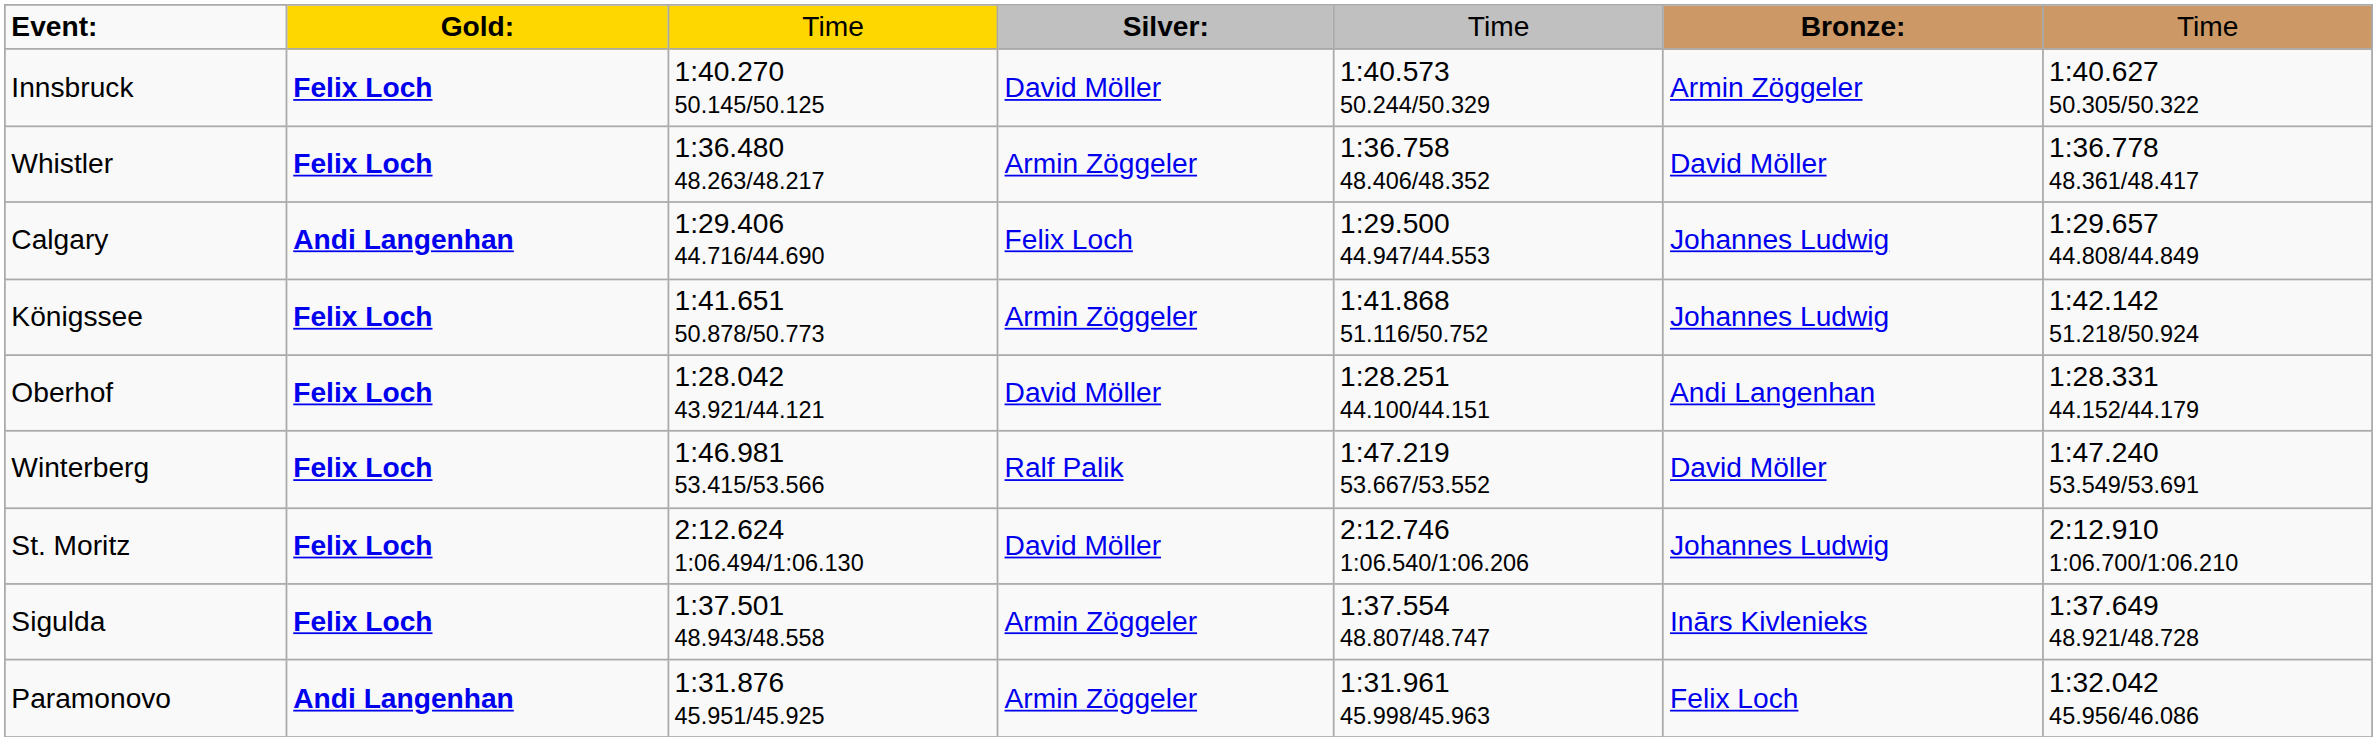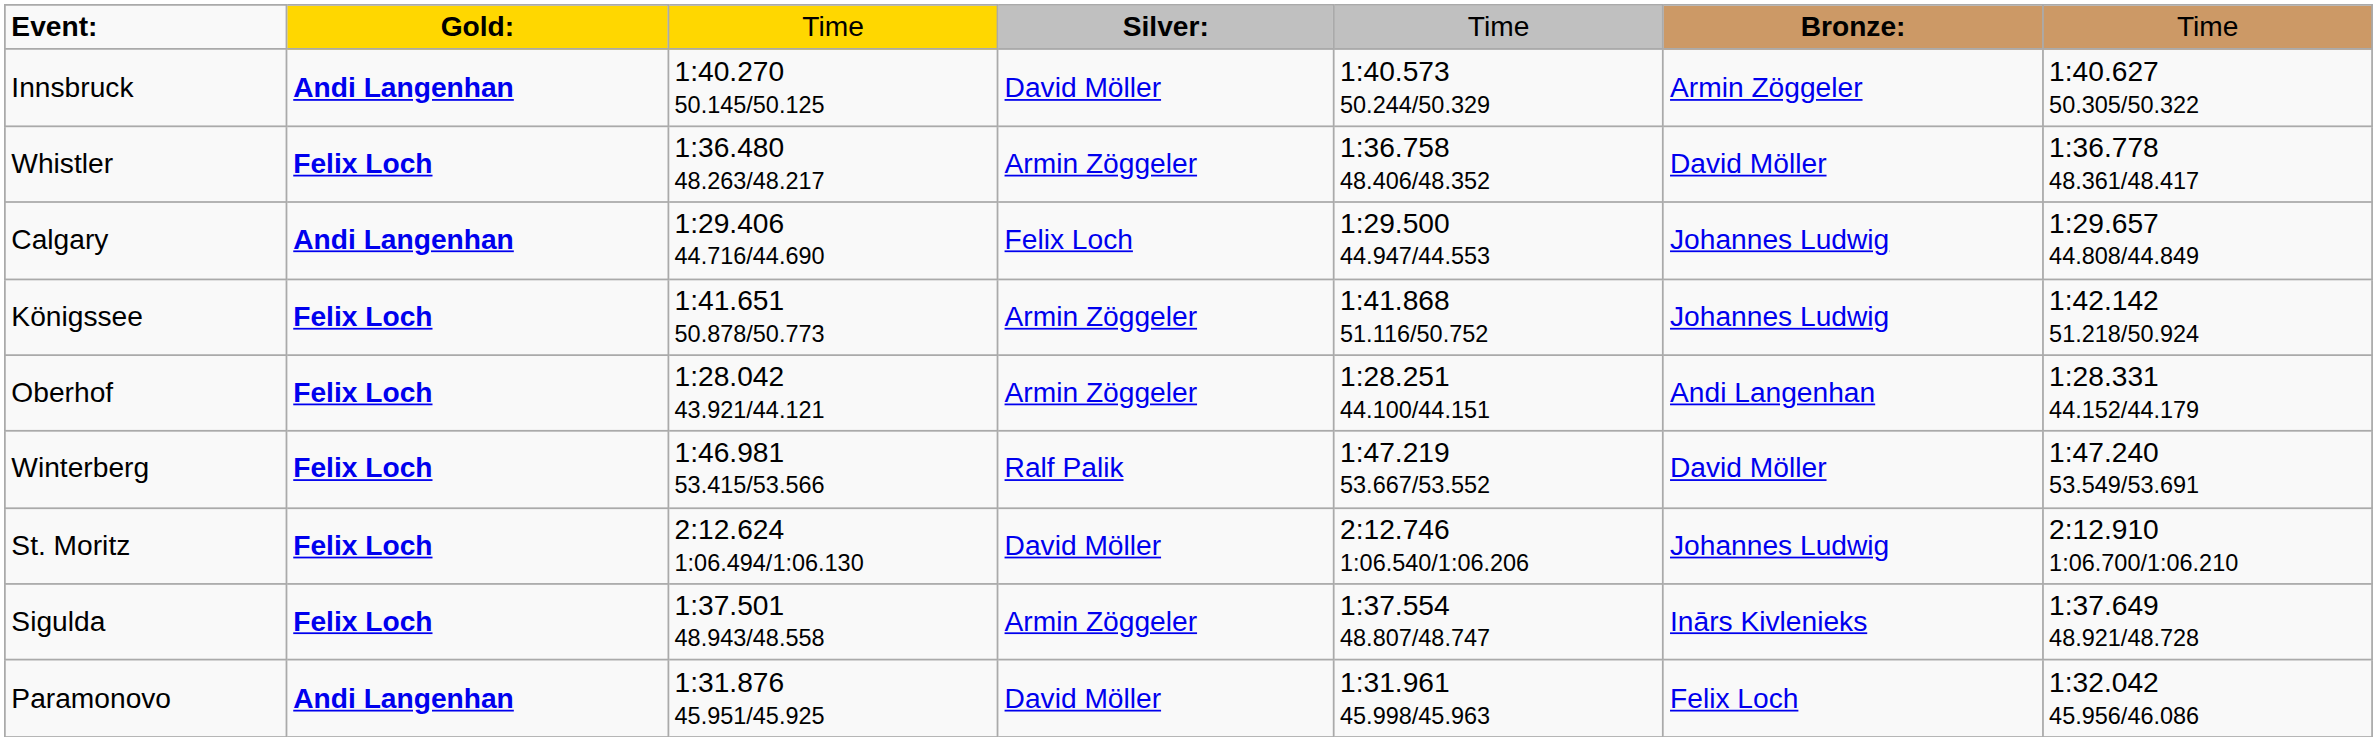 <table class="wikitable" style="width:85%;">
 <tr>
 <td><strong>Event:</strong></td>
 <td !  style="text-align:center; background:gold;"><strong>Gold:</strong></td>
 <td !  style="text-align:center; background:gold;">Time</td>
 <td !  style="text-align:center; background:silver;"><strong>Silver:</strong></td>
 <td !  style="text-align:center; background:silver;">Time</td>
 <td !  style="text-align:center; background:#c96;"><strong>Bronze:</strong></td>
 <td !  style="text-align:center; background:#c96;">Time</td>
 </tr>
 <tr>
 <td>Innsbruck</td>
-<td><strong><a href='#'>Felix Loch</a></strong><br><small></small></td>
+<td><strong><a href='#'>Andi Langenhan</a></strong><br><small></small></td>
 <td>1:40.270<br><small>50.145/50.125</small></td>
 <td><a href='#'>David Möller</a><br><small></small></td>
 <td>1:40.573<br><small>50.244/50.329</small></td>
 <td><a href='#'>Armin Zöggeler</a><br><small></small></td>
 <td>1:40.627<br><small>50.305/50.322</small></td>
 </tr>
 <tr>
 <td>Whistler</td>
 <td><strong><a href='#'>Felix Loch</a></strong><br><small></small></td>
 <td>1:36.480<br><small>48.263/48.217</small></td>
 <td><a href='#'>Armin Zöggeler</a><br><small></small></td>
 <td>1:36.758<br><small>48.406/48.352</small></td>
 <td><a href='#'>David Möller</a><br><small></small></td>
 <td>1:36.778<br><small>48.361/48.417</small></td>
 </tr>
 <tr>
 <td>Calgary</td>
 <td><strong><a href='#'>Andi Langenhan</a></strong><br><small></small></td>
 <td>1:29.406<br><small>44.716/44.690</small></td>
 <td><a href='#'>Felix Loch</a><br><small></small></td>
 <td>1:29.500<br><small>44.947/44.553</small></td>
 <td><a href='#'>Johannes Ludwig</a><br><small></small></td>
 <td>1:29.657<br><small>44.808/44.849</small></td>
 </tr>
 <tr>
 <td>Königssee</td>
 <td><strong><a href='#'>Felix Loch</a></strong><br><small></small></td>
 <td>1:41.651<br><small>50.878/50.773</small></td>
 <td><a href='#'>Armin Zöggeler</a><br><small></small></td>
 <td>1:41.868<br><small>51.116/50.752</small></td>
 <td><a href='#'>Johannes Ludwig</a><br><small></small></td>
 <td>1:42.142<br><small>51.218/50.924</small></td>
 </tr>
 <tr>
 <td>Oberhof</td>
 <td><strong><a href='#'>Felix Loch</a></strong><br><small></small></td>
 <td>1:28.042<br><small>43.921/44.121</small></td>
-<td><a href='#'>David Möller</a><br><small></small></td>
+<td><a href='#'>Armin Zöggeler</a><br><small></small></td>
 <td>1:28.251<br><small>44.100/44.151</small></td>
 <td><a href='#'>Andi Langenhan</a><br><small></small></td>
 <td>1:28.331<br><small>44.152/44.179</small></td>
 </tr>
 <tr>
 <td>Winterberg</td>
 <td><strong><a href='#'>Felix Loch</a></strong><br><small></small></td>
 <td>1:46.981<br><small>53.415/53.566</small></td>
 <td><a href='#'>Ralf Palik</a><br><small></small></td>
 <td>1:47.219<br><small>53.667/53.552</small></td>
 <td><a href='#'>David Möller</a><br><small></small></td>
 <td>1:47.240<br><small>53.549/53.691</small></td>
 </tr>
 <tr>
 <td>St. Moritz</td>
 <td><strong><a href='#'>Felix Loch</a></strong><br><small></small></td>
 <td>2:12.624<br><small>1:06.494/1:06.130</small></td>
 <td><a href='#'>David Möller</a><br><small></small></td>
 <td>2:12.746<br><small>1:06.540/1:06.206</small></td>
 <td><a href='#'>Johannes Ludwig</a><br><small></small></td>
 <td>2:12.910<br><small>1:06.700/1:06.210</small></td>
 </tr>
 <tr>
 <td>Sigulda</td>
 <td><strong><a href='#'>Felix Loch</a></strong><br><small></small></td>
 <td>1:37.501<br><small>48.943/48.558</small></td>
 <td><a href='#'>Armin Zöggeler</a><br><small></small></td>
 <td>1:37.554<br><small>48.807/48.747</small></td>
 <td><a href='#'>Inārs Kivlenieks</a><br><small></small></td>
 <td>1:37.649<br><small>48.921/48.728</small></td>
 </tr>
 <tr>
 <td>Paramonovo</td>
 <td><strong><a href='#'>Andi Langenhan</a></strong><br><small></small></td>
 <td>1:31.876<br><small>45.951/45.925</small></td>
-<td><a href='#'>Armin Zöggeler</a><br><small></small></td>
+<td><a href='#'>David Möller</a><br><small></small></td>
 <td>1:31.961<br><small>45.998/45.963</small></td>
 <td><a href='#'>Felix Loch</a><br><small></small></td>
 <td>1:32.042<br><small>45.956/46.086</small></td>
 </tr>
 </table>
